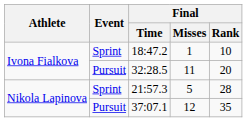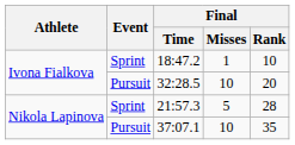 <table class="wikitable">
 <tr>
 <th rowspan="2">Athlete</th>
 <th rowspan="2">Event</th>
 <th colspan="3">Final</th>
 </tr>
 <tr>
 <th>Time</th>
 <th>Misses</th>
 <th>Rank</th>
 </tr>
 <tr>
 <td rowspan="2"><a href='#'>Ivona Fialkova</a></td>
 <td><a href='#'>Sprint</a></td>
 <td align="center">18:47.2</td>
 <td align="center">1</td>
 <td align="center">10</td>
 </tr>
 <tr>
 <td><a href='#'>Pursuit</a></td>
 <td align="center">32:28.5</td>
-<td align="center">11</td>
+<td align="center">10</td>
 <td align="center">20</td>
 </tr>
 <tr>
 <td rowspan="2"><a href='#'>Nikola Lapinova</a></td>
 <td><a href='#'>Sprint</a></td>
 <td align="center">21:57.3</td>
 <td align="center">5</td>
 <td align="center">28</td>
 </tr>
 <tr>
 <td><a href='#'>Pursuit</a></td>
 <td align="center">37:07.1</td>
-<td align="center">12</td>
+<td align="center">10</td>
 <td align="center">35</td>
 </tr>
 </table>
